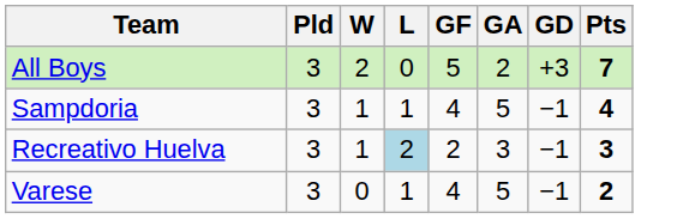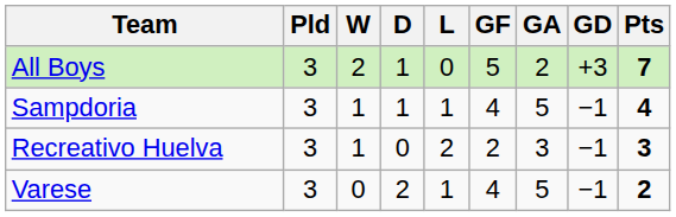 <table class=wikitable style="text-align:center">
 <tr>
 <th width=165>Team</th>
 <th width=20>Pld</th>
 <th width=20>W</th>
+<th width=20>D</th>
 <th width=20>L</th>
 <th width=20>GF</th>
 <th width=20>GA</th>
 <th width=20>GD</th>
 <th width=20>Pts</th>
 </tr>
 <tr bgcolor=d0f0c0>
 <td style="text-align:left"> <a href='#'>All Boys</a></td>
 <td>3</td>
 <td>2</td>
+<td>1</td>
 <td>0</td>
 <td>5</td>
 <td>2</td>
 <td>+3</td>
 <td><strong>7</strong></td>
 </tr>
 <tr>
 <td style="text-align:left"> <a href='#'>Sampdoria</a></td>
 <td>3</td>
 <td>1</td>
 <td>1</td>
+<td>1</td>
 <td>4</td>
 <td>5</td>
 <td>−1</td>
 <td><strong>4</strong></td>
 </tr>
 <tr>
 <td style="text-align:left"> <a href='#'>Recreativo Huelva</a></td>
 <td>3</td>
 <td>1</td>
-<td style="background: lightblue;">2</td>
+<td>0</td>
+<td>2</td>
 <td>2</td>
 <td>3</td>
 <td>−1</td>
 <td><strong>3</strong></td>
 </tr>
 <tr>
 <td style="text-align:left"> <a href='#'>Varese</a></td>
 <td>3</td>
 <td>0</td>
+<td>2</td>
 <td>1</td>
 <td>4</td>
 <td>5</td>
 <td>−1</td>
 <td><strong>2</strong></td>
 </tr>
 </table>
